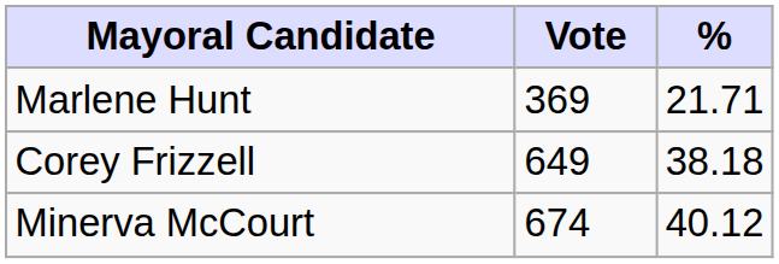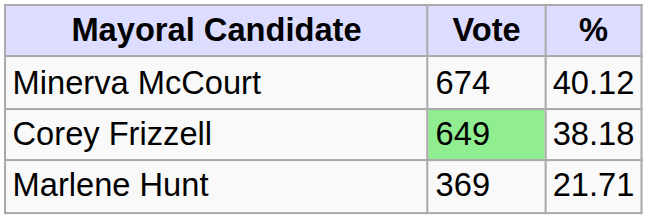 <table class="wikitable">
 <tr>
 <th style="background:#ddf; width:200px;">Mayoral Candidate </th>
 <th style="background:#ddf; width:50px;">Vote</th>
 <th style="background:#ddf; width:30px;">%</th>
 </tr>
 <tr>
+<td>Minerva McCourt</td>
+<td>674</td>
+<td>40.12</td>
+</tr>
+<tr>
+<td>Corey Frizzell</td>
+<td style="background: lightgreen;">649</td>
+<td>38.18</td>
+</tr>
+<tr>
 <td>Marlene Hunt</td>
 <td>369</td>
 <td>21.71</td>
 </tr>
-<tr>
-<td>Corey Frizzell</td>
-<td>649</td>
-<td>38.18</td>
-</tr>
-<tr>
-<td>Minerva McCourt</td>
-<td>674</td>
-<td>40.12</td>
-</tr>
 </table>
